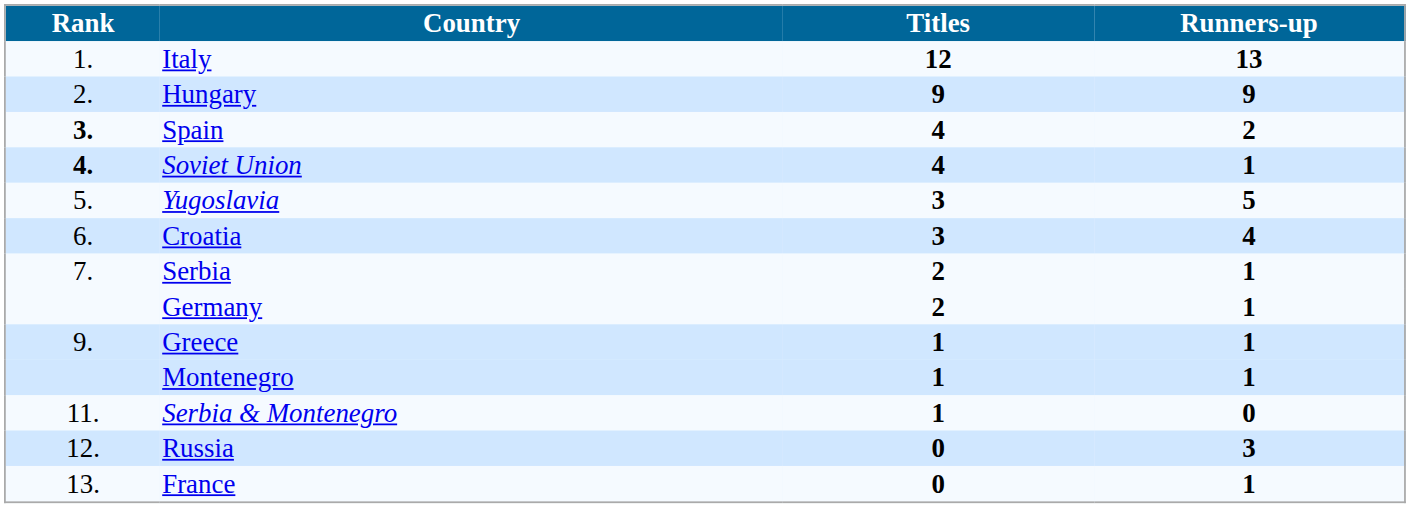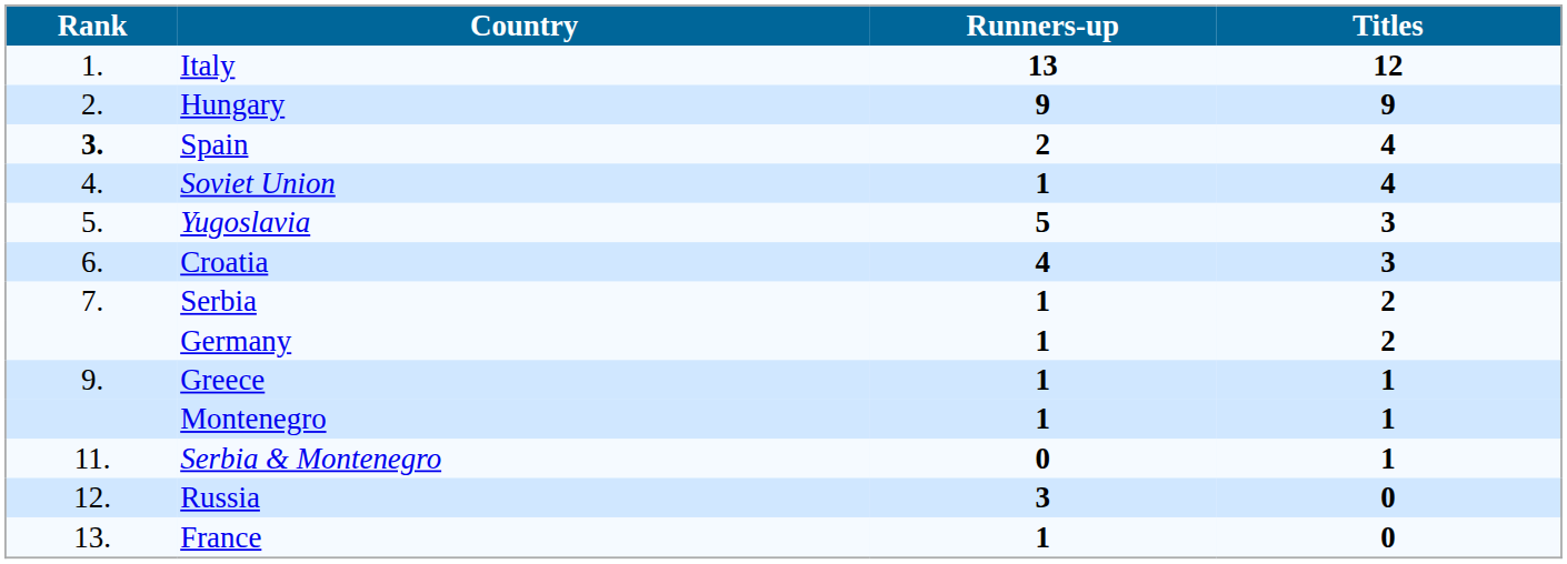 <table cellspacing="0" style="background: #EBF5FF; border: 1px #aaa solid; border-collapse: collapse; font-size: 95%;" width=50%>
 <tr bgcolor=#006699 style="color:white;">
 <th width=5%>Rank</th>
 <th width=20%>Country</th>
+<th width=10%>Runners-up</th>
 <th width=10%>Titles</th>
-<th width=10%>Runners-up</th>
 </tr>
 <tr bgcolor=#F5FAFF>
 <td align=center>1.</td>
 <td> <a href='#'>Italy</a></td>
+<td align=center><strong>13</strong></td>
 <td align=center><strong>12</strong></td>
-<td align=center><strong>13</strong></td>
 </tr>
 <tr bgcolor=#D0E7FF>
 <td align=center>2.</td>
 <td> <a href='#'>Hungary</a></td>
 <td align=center><strong>9</strong></td>
 <td align=center><strong>9</strong></td>
 </tr>
 <tr bgcolor=F5FAFF>
 <td align=center><strong>3.</strong></td>
 <td> <a href='#'>Spain</a></td>
+<td align=center><strong>2</strong></td>
 <td align=center><strong>4</strong></td>
-<td align=center><strong>2</strong></td>
 </tr>
 <tr bgcolor=#D0E7FF>
-<td align=center><strong>4.</strong></td>
+<td align=center>4.</td>
 <td> <em><a href='#'>Soviet Union</a></em></td>
+<td align=center><strong>1</strong></td>
 <td align=center><strong>4</strong></td>
-<td align=center><strong>1</strong></td>
 </tr>
 <tr bgcolor=F5FAFF>
 <td align=center>5.</td>
 <td> <em><a href='#'>Yugoslavia</a></em></td>
+<td align=center><strong>5</strong></td>
 <td align=center><strong>3</strong></td>
-<td align=center><strong>5</strong></td>
 </tr>
 <tr bgcolor=#D0E7FF>
 <td align=center>6.</td>
 <td> <a href='#'>Croatia</a></td>
+<td align=center><strong>4</strong></td>
 <td align=center><strong>3</strong></td>
-<td align=center><strong>4</strong></td>
 </tr>
 <tr bgcolor=F5FAFF>
 <td align=center>7.</td>
 <td> <a href='#'>Serbia</a></td>
+<td align=center><strong>1</strong></td>
 <td align=center><strong>2</strong></td>
-<td align=center><strong>1</strong></td>
 </tr>
 <tr bgcolor=F5FAFF>
 <td align=center></td>
 <td> <a href='#'>Germany</a></td>
+<td align=center><strong>1</strong></td>
 <td align=center><strong>2</strong></td>
-<td align=center><strong>1</strong></td>
 </tr>
 <tr bgcolor=#D0E7FF>
 <td align=center>9.</td>
 <td> <a href='#'>Greece</a></td>
 <td align=center><strong>1</strong></td>
 <td align=center><strong>1</strong></td>
 </tr>
 <tr bgcolor=#D0E7FF>
 <td align=center></td>
 <td> <a href='#'>Montenegro</a></td>
 <td align=center><strong>1</strong></td>
 <td align=center><strong>1</strong></td>
 </tr>
 <tr bgcolor=F5FAFF>
 <td align=center>11.</td>
 <td> <em><a href='#'>Serbia & Montenegro</a></em></td>
+<td align=center><strong>0</strong></td>
 <td align=center><strong>1</strong></td>
-<td align=center><strong>0</strong></td>
 </tr>
 <tr bgcolor=#D0E7FF>
 <td align=center>12.</td>
 <td> <a href='#'>Russia</a></td>
+<td align=center><strong>3</strong></td>
 <td align=center><strong>0</strong></td>
-<td align=center><strong>3</strong></td>
 </tr>
 <tr bgcolor=F5FAFF>
 <td align=center>13.</td>
 <td> <a href='#'>France</a></td>
+<td align=center><strong>1</strong></td>
 <td align=center><strong>0</strong></td>
-<td align=center><strong>1</strong></td>
 </tr>
 </table>
